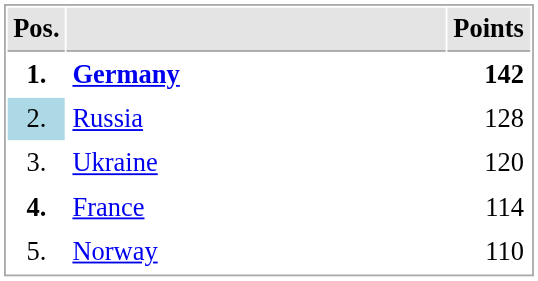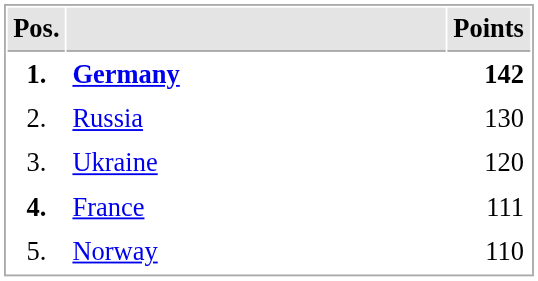 <table cellspacing="1" cellpadding="3" style="border:1px solid #AAAAAA;font-size:90%">
 <tr bgcolor="#E4E4E4">
 <th style="border-bottom:1px solid #AAAAAA" width=10>Pos.</th>
 <th style="border-bottom:1px solid #AAAAAA" width=200></th>
 <th style="border-bottom:1px solid #AAAAAA" width=20>Points</th>
 </tr>
 <tr>
 <td align="center"><strong>1.</strong></td>
 <td> <strong><a href='#'>Germany</a></strong></td>
 <td align="right"><strong>142</strong></td>
 </tr>
 <tr>
-<td align="center" style="background: lightblue;">2.</td>
+<td align="center">2.</td>
 <td> <a href='#'>Russia</a></td>
-<td align="right">128</td>
+<td align="right">130</td>
 </tr>
 <tr>
 <td align="center">3.</td>
 <td> <a href='#'>Ukraine</a></td>
 <td align="right">120</td>
 </tr>
 <tr>
 <td align="center"><strong>4.</strong></td>
 <td> <a href='#'>France</a></td>
-<td align="right">114</td>
+<td align="right">111</td>
 </tr>
 <tr>
 <td align="center">5.</td>
 <td> <a href='#'>Norway</a></td>
 <td align="right">110</td>
 </tr>
 </table>
